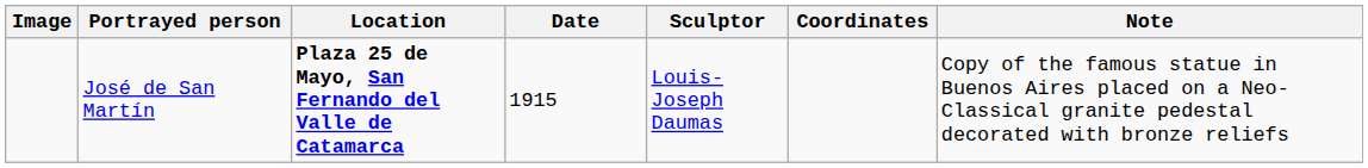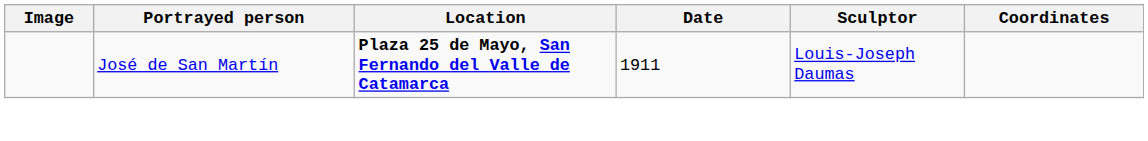 <table class="wikitable sortable"  style="width:100%;">
 <tr>
 <th width="5%" align="left" class="unsortable">Image</th>
 <th width="15%" align="left">Portrayed person</th>
 <th width="15%" align="left">Location</th>
 <th width="10%" align="left">Date</th>
 <th width="10%" align="left">Sculptor</th>
 <th width="10%" align="left">Coordinates</th>
-<th width="30%" align="left">Note</th>
 </tr>
 <tr>
 <td></td>
 <td><a href='#'>José de San Martín</a></td>
 <td><strong>Plaza 25 de Mayo, <a href='#'>San Fernando del Valle de Catamarca</a></strong></td>
-<td>1915</td>
+<td>1911</td>
 <td><a href='#'>Louis-Joseph Daumas</a></td>
 <td></td>
-<td>Copy of the famous statue in Buenos Aires placed on a Neo-Classical granite pedestal decorated with bronze reliefs</td>
 </tr>
 </table>
